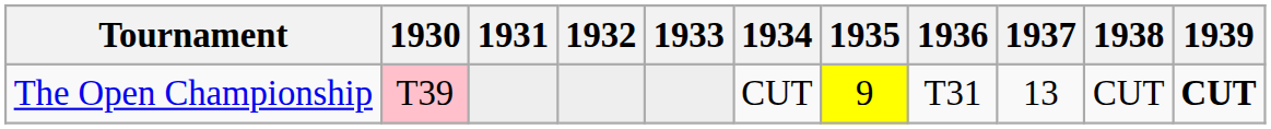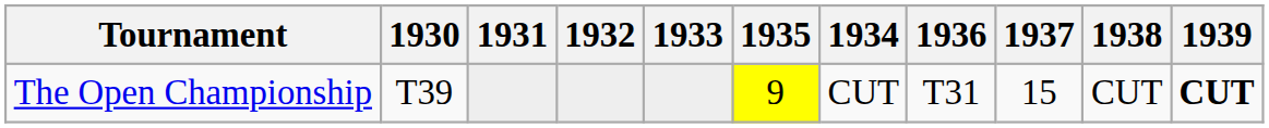 <table class="wikitable" style="font-size:95%;text-align:center;">
 <tr>
 <th>Tournament</th>
 <th>1930</th>
 <th>1931</th>
 <th>1932</th>
 <th>1933</th>
+<th>1935</th>
 <th>1934</th>
-<th>1935</th>
 <th>1936</th>
 <th>1937</th>
 <th>1938</th>
 <th>1939</th>
 </tr>
 <tr>
 <td align=left><a href='#'>The Open Championship</a></td>
-<td style="background: pink;">T39</td>
+<td>T39</td>
 <td style="background:#eeeeee;"></td>
 <td style="background:#eeeeee;"></td>
 <td style="background:#eeeeee;"></td>
+<td style="background:yellow;">9</td>
 <td>CUT</td>
-<td style="background:yellow;">9</td>
 <td>T31</td>
-<td>13</td>
+<td>15</td>
 <td>CUT</td>
 <td><strong>CUT</strong></td>
 </tr>
 </table>
